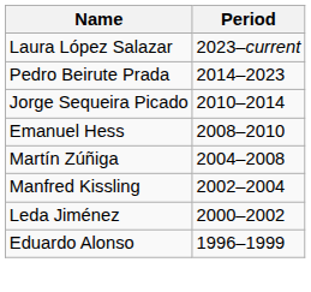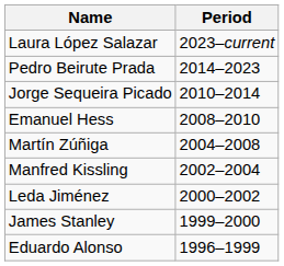 <table class="wikitable">
 <tr>
 <th>Name</th>
 <th>Period</th>
 </tr>
 <tr>
 <td>Laura López Salazar</td>
 <td>2023–<em>current</em></td>
 </tr>
 <tr>
 <td>Pedro Beirute Prada</td>
 <td>2014–2023</td>
 </tr>
 <tr>
 <td>Jorge Sequeira Picado</td>
 <td>2010–2014</td>
 </tr>
 <tr>
 <td>Emanuel Hess</td>
 <td>2008–2010</td>
 </tr>
 <tr>
 <td>Martín Zúñiga</td>
 <td>2004–2008</td>
 </tr>
 <tr>
 <td>Manfred Kissling</td>
 <td>2002–2004</td>
 </tr>
 <tr>
 <td>Leda Jiménez</td>
 <td>2000–2002</td>
 </tr>
 <tr>
+<td>James Stanley</td>
+<td>1999–2000</td>
+</tr>
+<tr>
 <td>Eduardo Alonso</td>
 <td>1996–1999</td>
 </tr>
 </table>
